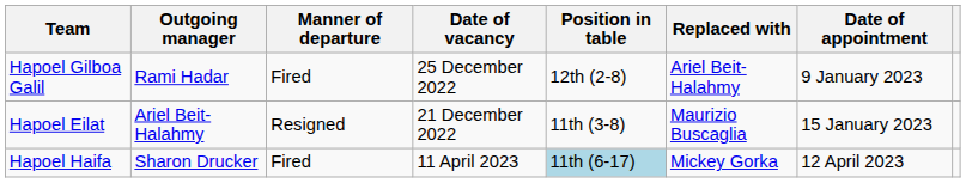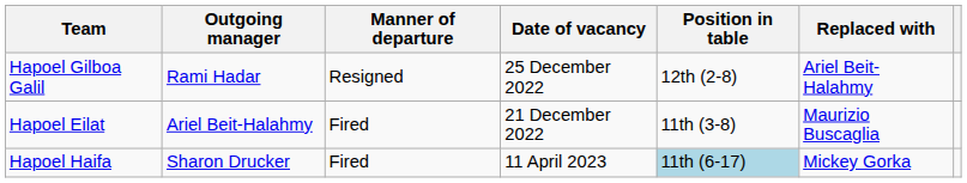 <table class="wikitable sortable">
 <tr>
 <th>Team</th>
 <th>Outgoing manager</th>
 <th>Manner of departure</th>
 <th>Date of vacancy</th>
 <th>Position in table</th>
 <th>Replaced with</th>
-<th>Date of appointment</th>
 <th></th>
 </tr>
 <tr>
 <td><a href='#'>Hapoel Gilboa Galil</a></td>
 <td> <a href='#'>Rami Hadar</a></td>
-<td>Fired</td>
+<td>Resigned</td>
 <td>25 December 2022</td>
 <td>12th (2-8)</td>
 <td> <a href='#'>Ariel Beit-Halahmy</a></td>
-<td>9 January 2023</td>
 <td></td>
 </tr>
 <tr>
 <td><a href='#'>Hapoel Eilat</a></td>
 <td> <a href='#'>Ariel Beit-Halahmy</a></td>
-<td>Resigned</td>
+<td>Fired</td>
 <td>21 December 2022</td>
 <td>11th (3-8)</td>
 <td> <a href='#'>Maurizio Buscaglia</a></td>
-<td>15 January 2023</td>
 <td></td>
 </tr>
 <tr>
 <td><a href='#'>Hapoel Haifa</a></td>
 <td> <a href='#'>Sharon Drucker</a></td>
 <td>Fired</td>
 <td>11 April 2023</td>
 <td style="background: lightblue;">11th (6-17)</td>
 <td> <a href='#'>Mickey Gorka</a></td>
-<td>12 April 2023</td>
 <td></td>
 </tr>
 </table>
